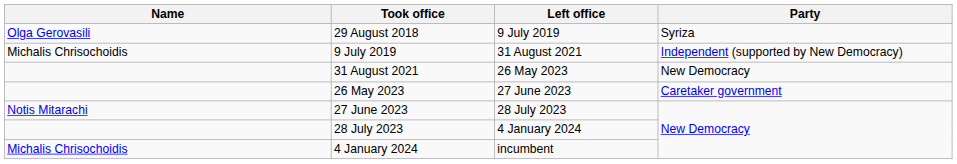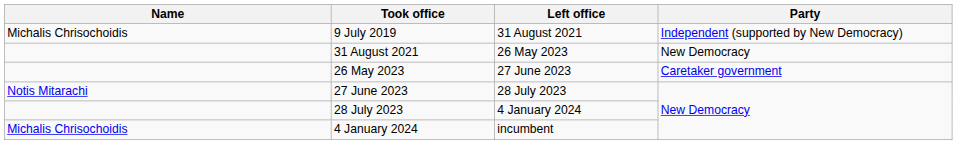 <table class="wikitable">
 <tr>
 <th width="20%">Name</th>
 <th width="10%">Took office</th>
 <th width="10%">Left office</th>
 <th width="18%">Party</th>
-</tr>
-<tr>
-<td><a href='#'>Olga Gerovasili</a></td>
-<td>29 August 2018</td>
-<td>9 July 2019</td>
-<td>Syriza</td>
 </tr>
 <tr>
 <td>Michalis Chrisochoidis</td>
 <td>9 July 2019</td>
 <td>31 August 2021</td>
 <td><a href='#'>Independent</a> (supported by New Democracy)</td>
 </tr>
 <tr>
 <td></td>
 <td>31 August 2021</td>
 <td>26 May 2023</td>
 <td>New Democracy</td>
 </tr>
 <tr>
 <td></td>
 <td>26 May 2023</td>
 <td>27 June 2023</td>
 <td><a href='#'>Caretaker government</a></td>
 </tr>
 <tr>
 <td><a href='#'>Notis Mitarachi</a></td>
 <td>27 June 2023</td>
 <td>28 July 2023</td>
 <td rowspan=3><a href='#'>New Democracy</a></td>
 </tr>
 <tr>
 <td></td>
 <td>28 July 2023</td>
 <td>4 January 2024</td>
 </tr>
 <tr>
 <td><a href='#'>Michalis Chrisochoidis</a></td>
 <td>4 January 2024</td>
 <td>incumbent</td>
 </tr>
 </table>
